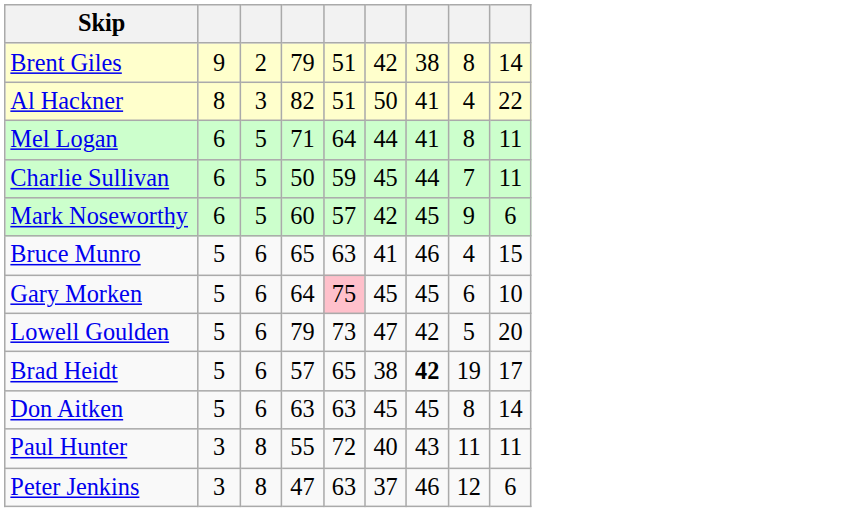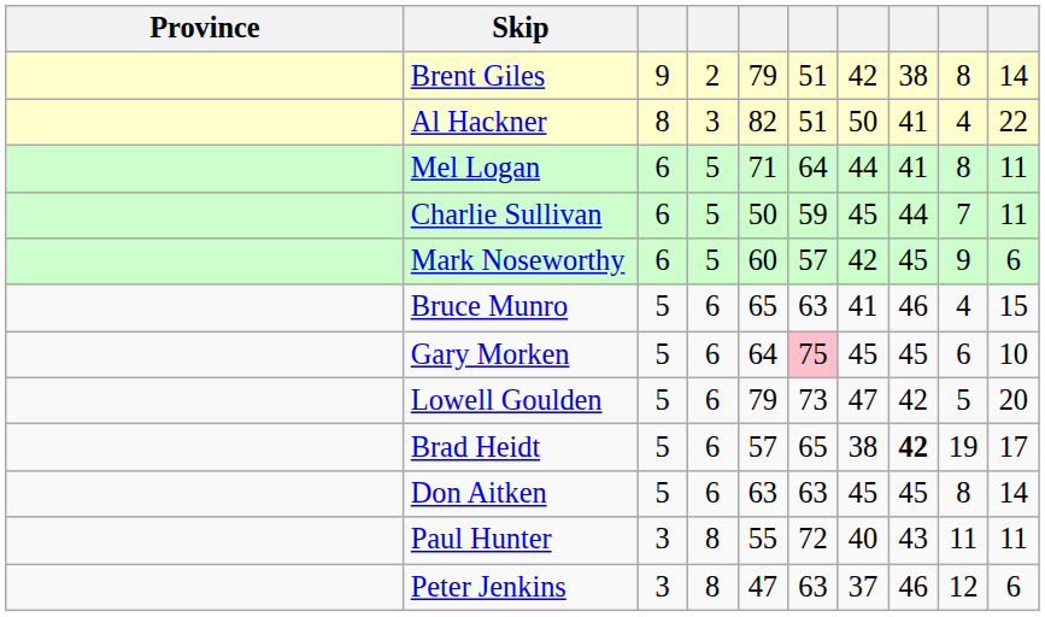 <table class=wikitable style="text-align: center;">
 <tr>
+<th bgcolor="#efefef" width="210">Province</th>
 <th bgcolor="#efefef" width="120">Skip</th>
 <th width=20></th>
 <th width=20></th>
 <th width=20></th>
 <th width=20></th>
 <th width=20></th>
 <th width=20></th>
 <th width=20></th>
 <th width=20></th>
 </tr>
 <tr bgcolor=#ffffcc>
+<td style="text-align: left;"></td>
 <td style="text-align: left;"><a href='#'>Brent Giles</a></td>
 <td>9</td>
 <td>2</td>
 <td>79</td>
 <td>51</td>
 <td>42</td>
 <td>38</td>
 <td>8</td>
 <td>14</td>
 </tr>
 <tr bgcolor=#ffffcc>
+<td style="text-align: left;"></td>
 <td style="text-align: left;"><a href='#'>Al Hackner</a></td>
 <td>8</td>
 <td>3</td>
 <td>82</td>
 <td>51</td>
 <td>50</td>
 <td>41</td>
 <td>4</td>
 <td>22</td>
 </tr>
 <tr bgcolor=#ccffcc>
+<td style="text-align: left;"></td>
 <td style="text-align: left;"><a href='#'>Mel Logan</a></td>
 <td>6</td>
 <td>5</td>
 <td>71</td>
 <td>64</td>
 <td>44</td>
 <td>41</td>
 <td>8</td>
 <td>11</td>
 </tr>
 <tr bgcolor=#ccffcc>
+<td style="text-align: left;"></td>
 <td style="text-align: left;"><a href='#'>Charlie Sullivan</a></td>
 <td>6</td>
 <td>5</td>
 <td>50</td>
 <td>59</td>
 <td>45</td>
 <td>44</td>
 <td>7</td>
 <td>11</td>
 </tr>
 <tr bgcolor=#ccffcc>
+<td style="text-align: left;"></td>
 <td style="text-align: left;"><a href='#'>Mark Noseworthy</a></td>
 <td>6</td>
 <td>5</td>
 <td>60</td>
 <td>57</td>
 <td>42</td>
 <td>45</td>
 <td>9</td>
 <td>6</td>
 </tr>
 <tr>
+<td style="text-align: left;"></td>
 <td style="text-align: left;"><a href='#'>Bruce Munro</a></td>
 <td>5</td>
 <td>6</td>
 <td>65</td>
 <td>63</td>
 <td>41</td>
 <td>46</td>
 <td>4</td>
 <td>15</td>
 </tr>
 <tr>
+<td style="text-align: left;"></td>
 <td style="text-align: left;"><a href='#'>Gary Morken</a></td>
 <td>5</td>
 <td>6</td>
 <td>64</td>
 <td style="background: pink;">75</td>
 <td>45</td>
 <td>45</td>
 <td>6</td>
 <td>10</td>
 </tr>
 <tr>
+<td style="text-align: left;"></td>
 <td style="text-align: left;"><a href='#'>Lowell Goulden</a></td>
 <td>5</td>
 <td>6</td>
 <td>79</td>
 <td>73</td>
 <td>47</td>
 <td>42</td>
 <td>5</td>
 <td>20</td>
 </tr>
 <tr>
+<td style="text-align: left;"></td>
 <td style="text-align: left;"><a href='#'>Brad Heidt</a></td>
 <td>5</td>
 <td>6</td>
 <td>57</td>
 <td>65</td>
 <td>38</td>
 <td><strong>42</strong></td>
 <td>19</td>
 <td>17</td>
 </tr>
 <tr>
+<td style="text-align: left;"></td>
 <td style="text-align: left;"><a href='#'>Don Aitken</a></td>
 <td>5</td>
 <td>6</td>
 <td>63</td>
 <td>63</td>
 <td>45</td>
 <td>45</td>
 <td>8</td>
 <td>14</td>
 </tr>
 <tr>
+<td style="text-align: left;"></td>
 <td style="text-align: left;"><a href='#'>Paul Hunter</a></td>
 <td>3</td>
 <td>8</td>
 <td>55</td>
 <td>72</td>
 <td>40</td>
 <td>43</td>
 <td>11</td>
 <td>11</td>
 </tr>
 <tr>
+<td style="text-align: left;"></td>
 <td style="text-align: left;"><a href='#'>Peter Jenkins</a></td>
 <td>3</td>
 <td>8</td>
 <td>47</td>
 <td>63</td>
 <td>37</td>
 <td>46</td>
 <td>12</td>
 <td>6</td>
 </tr>
 </table>
